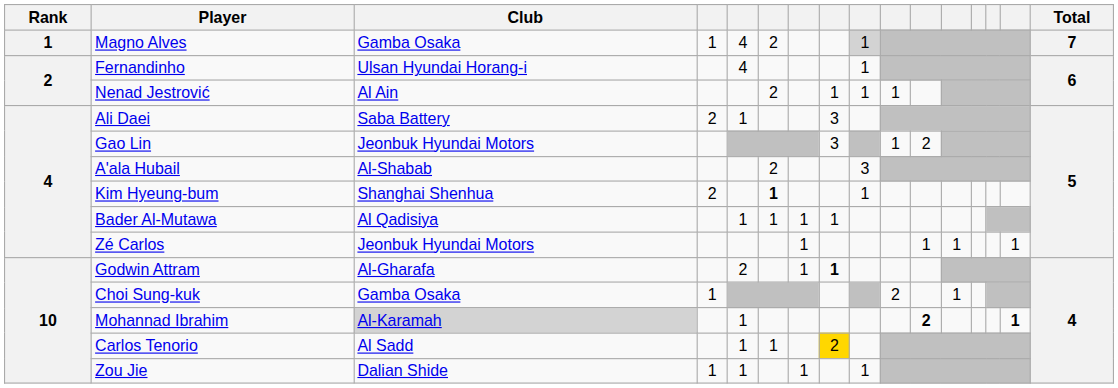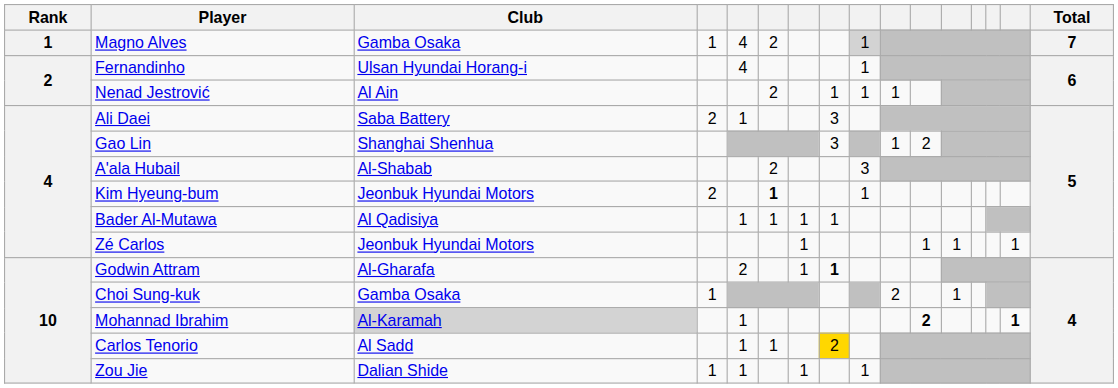 <table class="wikitable" style="text-align:center; font-size:90%;" width=1000>
 <tr>
 <th>Rank</th>
 <th>Player</th>
 <th>Club</th>
 <th></th>
 <th></th>
 <th></th>
 <th></th>
 <th></th>
 <th></th>
 <th></th>
 <th></th>
 <th></th>
 <th></th>
 <th></th>
 <th></th>
 <th>Total</th>
 </tr>
 <tr>
 <th>1</th>
 <td align="left"> <a href='#'>Magno Alves</a></td>
 <td align="left"> <a href='#'>Gamba Osaka</a></td>
 <td>1</td>
 <td>4</td>
 <td>2</td>
 <td></td>
 <td></td>
 <td style="background: lightgrey;">1</td>
 <td bgcolor="silver" colspan=6></td>
 <th>7</th>
 </tr>
 <tr>
 <th rowspan=2>2</th>
 <td align="left"> <a href='#'>Fernandinho</a></td>
 <td align="left"> <a href='#'>Ulsan Hyundai Horang-i</a></td>
 <td></td>
 <td>4</td>
 <td></td>
 <td></td>
 <td></td>
 <td>1</td>
 <td bgcolor="silver" colspan=6></td>
 <th rowspan=2>6</th>
 </tr>
 <tr>
 <td align="left"> <a href='#'>Nenad Jestrović</a></td>
 <td align="left"> <a href='#'>Al Ain</a></td>
 <td></td>
 <td></td>
 <td>2</td>
 <td></td>
 <td>1</td>
 <td>1</td>
 <td>1</td>
 <td></td>
 <td bgcolor="silver" colspan=4></td>
 </tr>
 <tr>
 <th rowspan=6>4</th>
 <td align="left"> <a href='#'>Ali Daei</a></td>
 <td align="left"> <a href='#'>Saba Battery</a></td>
 <td>2</td>
 <td>1</td>
 <td></td>
 <td></td>
 <td>3</td>
 <td></td>
 <td bgcolor="silver" colspan=6></td>
 <th rowspan=6>5</th>
 </tr>
 <tr>
 <td align="left"> <a href='#'>Gao Lin</a></td>
-<td align="left"> <a href='#'>Jeonbuk Hyundai Motors</a></td>
+<td align="left"> <a href='#'>Shanghai Shenhua</a></td>
 <td></td>
 <td bgcolor="silver" colspan=3></td>
 <td>3</td>
 <td bgcolor="silver"></td>
 <td>1</td>
 <td>2</td>
 <td bgcolor="silver" colspan=4></td>
 </tr>
 <tr>
 <td align="left"> <a href='#'>A'ala Hubail</a></td>
 <td align="left"> <a href='#'>Al-Shabab</a></td>
 <td></td>
 <td></td>
 <td>2</td>
 <td></td>
 <td></td>
 <td>3</td>
 <td bgcolor="silver" colspan=6></td>
 </tr>
 <tr>
 <td align="left"> <a href='#'>Kim Hyeung-bum</a></td>
-<td align="left"> <a href='#'>Shanghai Shenhua</a></td>
+<td align="left"> <a href='#'>Jeonbuk Hyundai Motors</a></td>
 <td>2</td>
 <td></td>
 <td><strong>1</strong></td>
 <td></td>
 <td></td>
 <td>1</td>
 <td></td>
 <td></td>
 <td></td>
 <td></td>
 <td></td>
 <td></td>
 </tr>
 <tr>
 <td align="left"> <a href='#'>Bader Al-Mutawa</a></td>
 <td align="left"> <a href='#'>Al Qadisiya</a></td>
 <td></td>
 <td>1</td>
 <td>1</td>
 <td>1</td>
 <td>1</td>
 <td></td>
 <td></td>
 <td></td>
 <td></td>
 <td></td>
 <td bgcolor="silver" colspan=2></td>
 </tr>
 <tr>
 <td align="left"> <a href='#'>Zé Carlos</a></td>
 <td align="left"> <a href='#'>Jeonbuk Hyundai Motors</a></td>
 <td></td>
 <td></td>
 <td></td>
 <td>1</td>
 <td></td>
 <td></td>
 <td></td>
 <td>1</td>
 <td>1</td>
 <td></td>
 <td></td>
 <td>1</td>
 </tr>
 <tr>
 <th rowspan=5>10</th>
 <td align="left"> <a href='#'>Godwin Attram</a></td>
 <td align="left"> <a href='#'>Al-Gharafa</a></td>
 <td></td>
 <td>2</td>
 <td></td>
 <td>1</td>
 <td><strong>1</strong></td>
 <td></td>
 <td></td>
 <td></td>
 <td bgcolor="silver" colspan=4></td>
 <th rowspan=5>4</th>
 </tr>
 <tr>
 <td align="left"> <a href='#'>Choi Sung-kuk</a></td>
 <td align="left"> <a href='#'>Gamba Osaka</a></td>
 <td>1</td>
 <td bgcolor="silver" colspan=3></td>
 <td></td>
 <td bgcolor="silver"></td>
 <td>2</td>
 <td></td>
 <td>1</td>
 <td></td>
 <td bgcolor="silver" colspan=2></td>
 </tr>
 <tr>
 <td align="left"> <a href='#'>Mohannad Ibrahim</a></td>
 <td align="left" style="background: lightgrey;"> <a href='#'>Al-Karamah</a></td>
 <td></td>
 <td>1</td>
 <td></td>
 <td></td>
 <td></td>
 <td></td>
 <td></td>
 <td><strong>2</strong></td>
 <td></td>
 <td></td>
 <td></td>
 <td><strong>1</strong></td>
 </tr>
 <tr>
 <td align="left"> <a href='#'>Carlos Tenorio</a></td>
 <td align="left"> <a href='#'>Al Sadd</a></td>
 <td></td>
 <td>1</td>
 <td>1</td>
 <td></td>
 <td style="background: gold;">2</td>
 <td></td>
 <td bgcolor="silver" colspan=6></td>
 </tr>
 <tr>
 <td align="left"> <a href='#'>Zou Jie</a></td>
 <td align="left"> <a href='#'>Dalian Shide</a></td>
 <td>1</td>
 <td>1</td>
 <td></td>
 <td>1</td>
 <td></td>
 <td>1</td>
 <td bgcolor="silver" colspan=6></td>
 </tr>
 </table>
